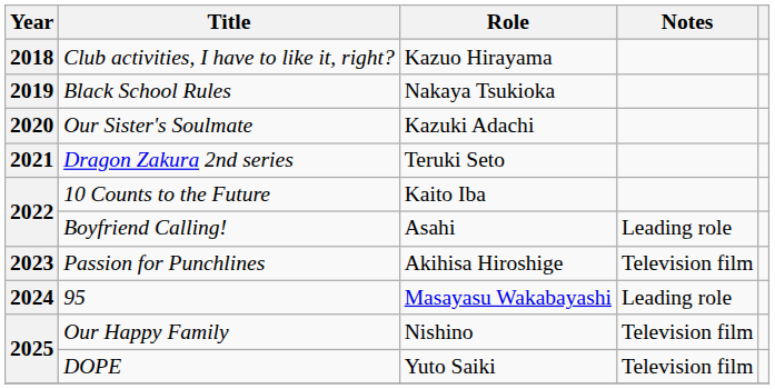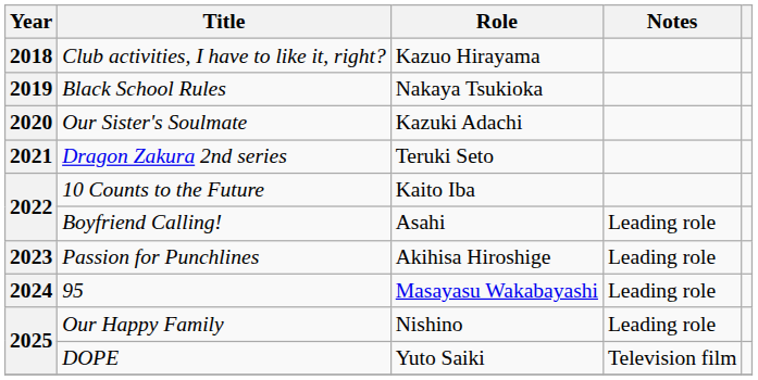 <table class="wikitable sortable">
 <tr>
 <th>Year</th>
 <th>Title</th>
 <th>Role</th>
 <th class="unsortable">Notes</th>
 <th class="unsortable"></th>
 </tr>
 <tr>
 <th>2018</th>
 <td><em>Club activities, I have to like it, right?</em></td>
 <td>Kazuo Hirayama</td>
 <td></td>
 <td></td>
 </tr>
 <tr>
 <th>2019</th>
 <td><em>Black School Rules</em></td>
 <td>Nakaya Tsukioka</td>
 <td></td>
 <td></td>
 </tr>
 <tr>
 <th>2020</th>
 <td><em>Our Sister's Soulmate</em></td>
 <td>Kazuki Adachi</td>
 <td></td>
 <td></td>
 </tr>
 <tr>
 <th>2021</th>
 <td><em><a href='#'>Dragon Zakura</a> 2nd series</em></td>
 <td>Teruki Seto</td>
 <td></td>
 <td></td>
 </tr>
 <tr>
 <th rowspan=2>2022</th>
 <td><em>10 Counts to the Future</em></td>
 <td>Kaito Iba</td>
 <td></td>
 <td></td>
 </tr>
 <tr>
 <td><em>Boyfriend Calling!</em></td>
 <td>Asahi</td>
 <td>Leading role</td>
 <td></td>
 </tr>
 <tr>
 <th>2023</th>
 <td><em>Passion for Punchlines</em></td>
 <td>Akihisa Hiroshige</td>
-<td>Television film</td>
+<td>Leading role</td>
 <td></td>
 </tr>
 <tr>
 <th>2024</th>
 <td><em>95</em></td>
 <td><a href='#'>Masayasu Wakabayashi</a></td>
 <td>Leading role</td>
 <td></td>
 </tr>
 <tr>
 <th rowspan=2>2025</th>
 <td><em>Our Happy Family</em></td>
 <td>Nishino</td>
-<td>Television film</td>
+<td>Leading role</td>
 <td></td>
 </tr>
 <tr>
 <td><em>DOPE</em></td>
 <td>Yuto Saiki</td>
 <td>Television film</td>
 <td></td>
 </tr>
 <tr>
 </tr>
 </table>
